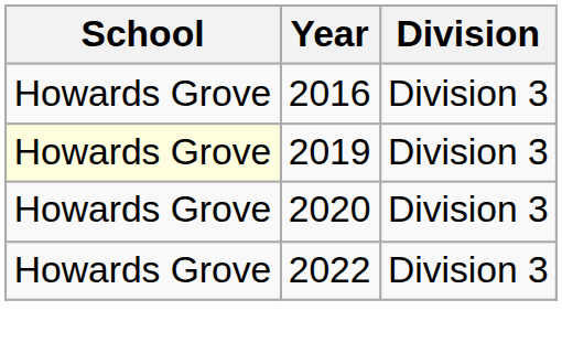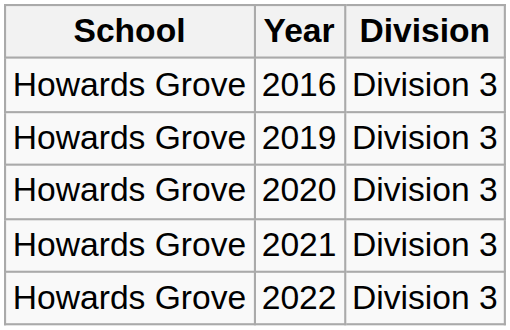 <table class="wikitable">
 <tr>
 <th>School</th>
 <th>Year</th>
 <th>Division</th>
 </tr>
 <tr>
 <td>Howards Grove</td>
 <td>2016</td>
 <td>Division 3</td>
 </tr>
 <tr>
-<td style="background: lightyellow;">Howards Grove</td>
+<td>Howards Grove</td>
 <td>2019</td>
 <td>Division 3</td>
 </tr>
 <tr>
 <td>Howards Grove</td>
 <td>2020</td>
 <td>Division 3</td>
 </tr>
 <tr>
 <td>Howards Grove</td>
+<td>2021</td>
+<td>Division 3</td>
+</tr>
+<tr>
+<td>Howards Grove</td>
 <td>2022</td>
 <td>Division 3</td>
 </tr>
 </table>
